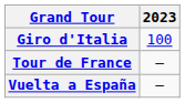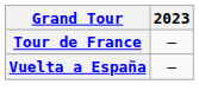 <table class="wikitable plainrowheaders">
 <tr>
 <th scope="col"><a href='#'>Grand Tour</a></th>
 <th scope="col">2023</th>
-</tr>
-<tr style="text-align:center;">
-<th scope="row"> <a href='#'>Giro d'Italia</a></th>
-<td><a href='#'>100</a></td>
 </tr>
 <tr style="text-align:center;">
 <th scope="row"> <a href='#'>Tour de France</a></th>
 <td>—</td>
 </tr>
 <tr style="text-align:center;">
 <th scope="row"> <a href='#'>Vuelta a España</a></th>
 <td>—</td>
 </tr>
 </table>
